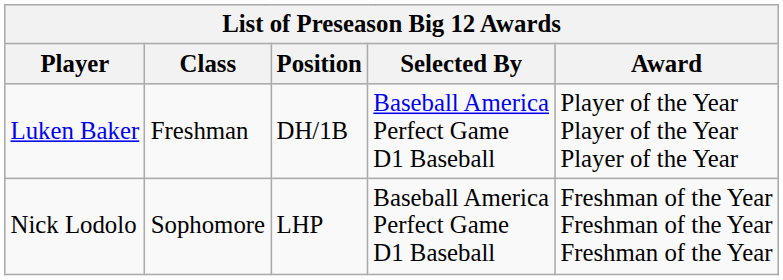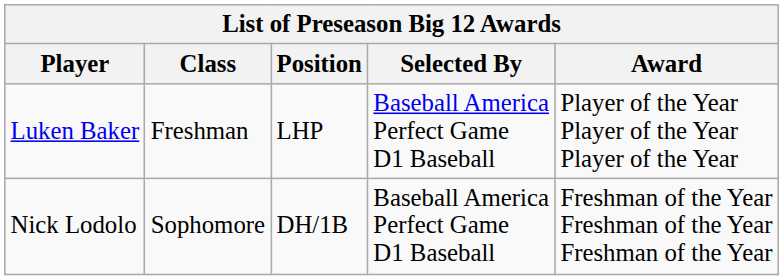 <table class="wikitable collapsible">
 <tr>
 <th colspan="5">List of Preseason Big 12 Awards</th>
 </tr>
 <tr>
 <th>Player</th>
 <th>Class</th>
 <th>Position</th>
 <th>Selected By</th>
 <th>Award</th>
 </tr>
 <tr>
 <td><a href='#'>Luken Baker</a></td>
 <td>Freshman</td>
-<td>DH/1B</td>
+<td>LHP</td>
 <td><a href='#'>Baseball America</a><br>Perfect Game<br>D1 Baseball</td>
 <td>Player of the Year<br>Player of the Year<br>Player of the Year</td>
 </tr>
 <tr>
 <td>Nick Lodolo</td>
 <td>Sophomore</td>
-<td>LHP</td>
+<td>DH/1B</td>
 <td>Baseball America<br>Perfect Game<br>D1 Baseball</td>
 <td>Freshman of the Year<br>Freshman of the Year<br>Freshman of the Year</td>
 </tr>
 </table>
